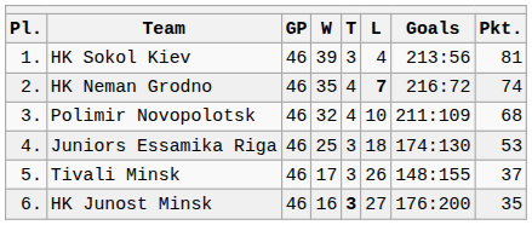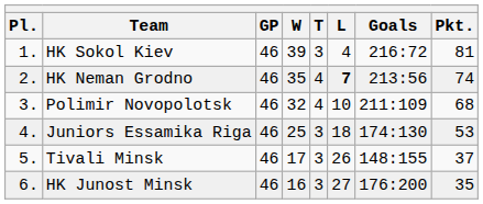 <table class="wikitable">
 <tr>
 <th colspan="9"></th>
 </tr>
 <tr bgcolor = "#e0e0e0">
 <th>Pl.</th>
 <th>Team</th>
 <th>GP</th>
 <th>W</th>
 <th>T</th>
 <th>L</th>
 <th>Goals</th>
 <th>Pkt.</th>
 </tr>
 <tr align="right">
 <td>1.</td>
 <td align="left">HK Sokol Kiev</td>
 <td>46</td>
 <td>39</td>
 <td>3</td>
 <td>4</td>
-<td>213:56</td>
+<td>216:72</td>
 <td>81</td>
 </tr>
 <tr align="right" bgcolor="#f0f0f0">
 <td>2.</td>
 <td align="left">HK Neman Grodno</td>
 <td>46</td>
 <td>35</td>
 <td>4</td>
 <td><strong>7</strong></td>
-<td>216:72</td>
+<td>213:56</td>
 <td>74</td>
 </tr>
 <tr align="right">
 <td>3.</td>
 <td align="left">Polimir Novopolotsk</td>
 <td>46</td>
 <td>32</td>
 <td>4</td>
 <td>10</td>
 <td>211:109</td>
 <td>68</td>
 </tr>
 <tr align="right" bgcolor="#f0f0f0">
 <td>4.</td>
 <td align="left">Juniors Essamika Riga</td>
 <td>46</td>
 <td>25</td>
 <td>3</td>
 <td>18</td>
 <td>174:130</td>
 <td>53</td>
 </tr>
 <tr align="right">
 <td>5.</td>
 <td align="left">Tivali Minsk</td>
 <td>46</td>
 <td>17</td>
 <td>3</td>
 <td>26</td>
 <td>148:155</td>
 <td>37</td>
 </tr>
 <tr align="right" bgcolor="#f0f0f0">
 <td>6.</td>
 <td align="left">HK Junost Minsk</td>
 <td>46</td>
 <td>16</td>
-<td><strong>3</strong></td>
+<td>3</td>
 <td>27</td>
 <td>176:200</td>
 <td>35</td>
 </tr>
 </table>
